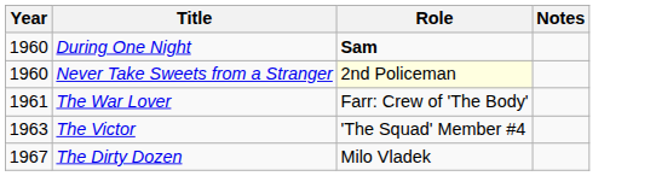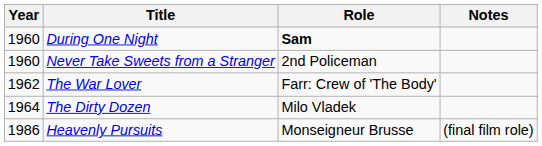 <table class="wikitable">
 <tr>
 <th>Year</th>
 <th>Title</th>
 <th>Role</th>
 <th>Notes</th>
 </tr>
 <tr>
 <td>1960</td>
 <td><em><a href='#'>During One Night</a></em></td>
 <td><strong>Sam</strong></td>
 <td></td>
 </tr>
 <tr>
 <td>1960</td>
 <td><em><a href='#'>Never Take Sweets from a Stranger</a></em></td>
-<td style="background: lightyellow;">2nd Policeman</td>
+<td>2nd Policeman</td>
 <td></td>
 </tr>
 <tr>
-<td>1961</td>
+<td>1962</td>
 <td><em><a href='#'>The War Lover</a></em></td>
 <td>Farr: Crew of 'The Body'</td>
 <td></td>
 </tr>
 <tr>
-<td>1963</td>
-<td><em><a href='#'>The Victor</a></em></td>
-<td>'The Squad' Member #4</td>
-<td></td>
-</tr>
-<tr>
-<td>1967</td>
+<td>1964</td>
 <td><em><a href='#'>The Dirty Dozen</a></em></td>
 <td>Milo Vladek</td>
 <td></td>
 </tr>
+<tr>
+<td>1986</td>
+<td><em><a href='#'>Heavenly Pursuits</a></em></td>
+<td>Monseigneur Brusse</td>
+<td>(final film role)</td>
+</tr>
 </table>
